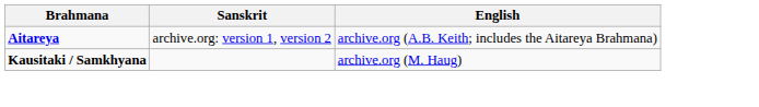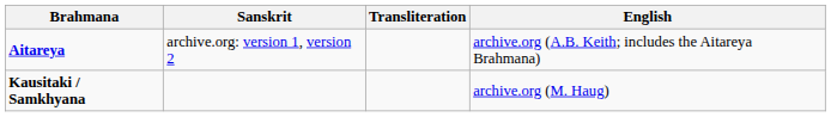 <table class="wikitable">
 <tr>
 <th>Brahmana</th>
 <th>Sanskrit</th>
+<th>Transliteration</th>
 <th>English</th>
 </tr>
 <tr>
 <td><a href='#'><strong>Aitareya</strong></a></td>
 <td>archive.org: <a href='#'>version 1</a>, <a href='#'>version 2</a></td>
+<td></td>
 <td><a href='#'>archive.org</a> (<a href='#'>A.B. Keith</a>; includes the Aitareya Brahmana)</td>
 </tr>
 <tr>
 <td><strong>Kausitaki / Samkhyana</strong></td>
 <td></td>
+<td></td>
 <td><a href='#'>archive.org</a> (<a href='#'>M. Haug</a>)</td>
 </tr>
 </table>
